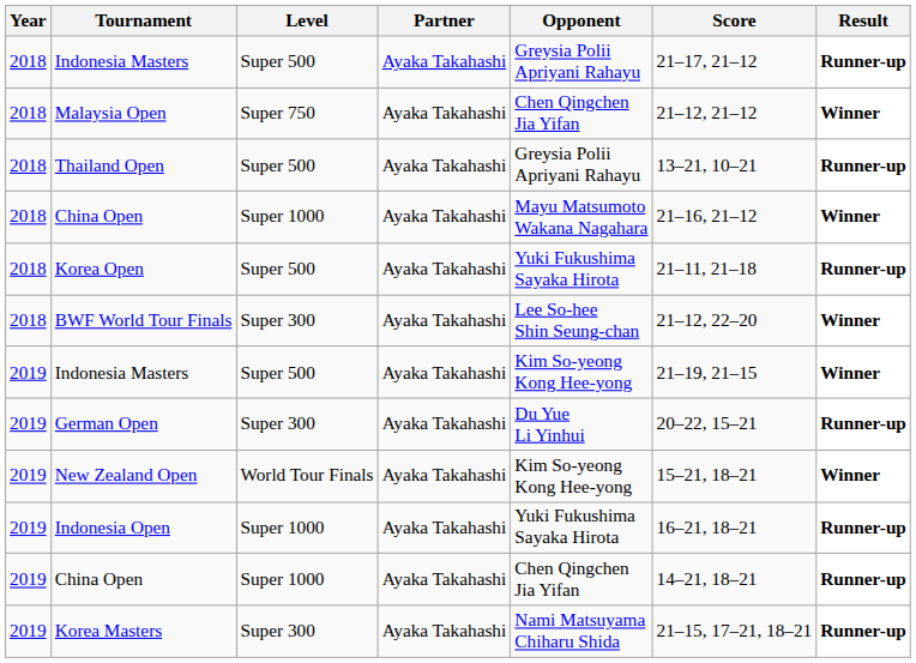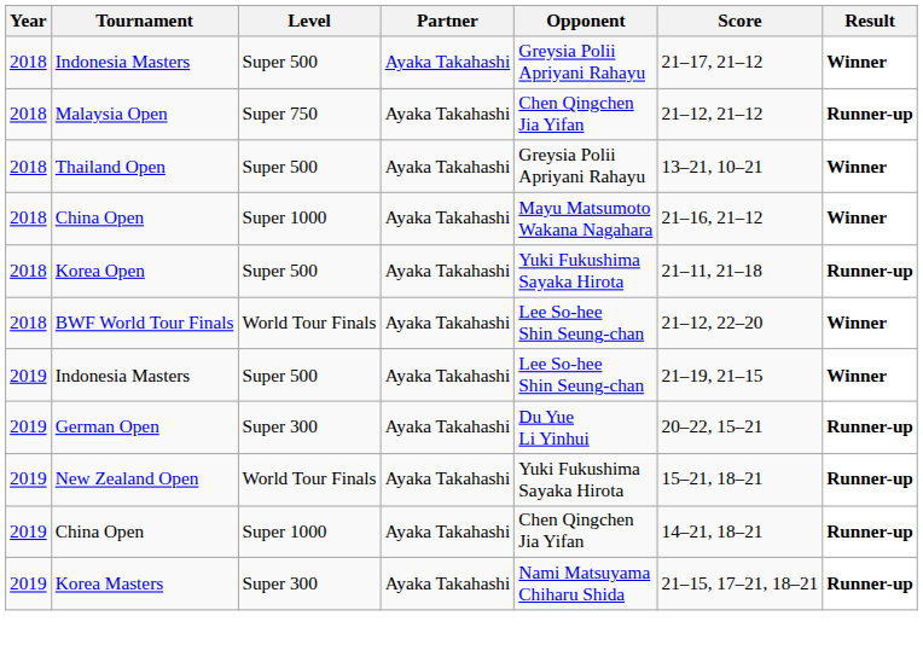 <table class="sortable wikitable" style="font-size: 90%">
 <tr>
 <th>Year</th>
 <th>Tournament</th>
 <th>Level</th>
 <th>Partner</th>
 <th>Opponent</th>
 <th>Score</th>
 <th>Result</th>
 </tr>
 <tr>
 <td align="center"><a href='#'>2018</a></td>
 <td align="left"><a href='#'>Indonesia Masters</a></td>
 <td align="left">Super 500</td>
 <td align="left"> <a href='#'>Ayaka Takahashi</a></td>
 <td align="left"> <a href='#'>Greysia Polii</a> <br>  <a href='#'>Apriyani Rahayu</a></td>
 <td align="left">21–17, 21–12</td>
-<td style="text-align:left; background:white"> <strong>Runner-up</strong></td>
+<td style="text-align:left; background:white"> <strong>Winner</strong></td>
 </tr>
 <tr>
 <td align="center"><a href='#'>2018</a></td>
 <td align="left"><a href='#'>Malaysia Open</a></td>
 <td align="left">Super 750</td>
 <td align="left"> Ayaka Takahashi</td>
 <td align="left"> <a href='#'>Chen Qingchen</a> <br>  <a href='#'>Jia Yifan</a></td>
 <td align="left">21–12, 21–12</td>
-<td style="text-align:left; background:white"> <strong>Winner</strong></td>
+<td style="text-align:left; background:white"> <strong>Runner-up</strong></td>
 </tr>
 <tr>
 <td align="center"><a href='#'>2018</a></td>
 <td align="left"><a href='#'>Thailand Open</a></td>
 <td align="left">Super 500</td>
 <td align="left"> Ayaka Takahashi</td>
 <td align="left"> Greysia Polii <br>  Apriyani Rahayu</td>
 <td align="left">13–21, 10–21</td>
-<td style="text-align:left; background:white"> <strong>Runner-up</strong></td>
+<td style="text-align:left; background:white"> <strong>Winner</strong></td>
 </tr>
 <tr>
 <td align="center"><a href='#'>2018</a></td>
 <td align="left"><a href='#'>China Open</a></td>
 <td align="left">Super 1000</td>
 <td align="left"> Ayaka Takahashi</td>
 <td align="left"> <a href='#'>Mayu Matsumoto</a> <br>  <a href='#'>Wakana Nagahara</a></td>
 <td align="left">21–16, 21–12</td>
 <td style="text-align:left; background:white"> <strong>Winner</strong></td>
 </tr>
 <tr>
 <td align="center"><a href='#'>2018</a></td>
 <td align="left"><a href='#'>Korea Open</a></td>
 <td align="left">Super 500</td>
 <td align="left"> Ayaka Takahashi</td>
 <td align="left"> <a href='#'>Yuki Fukushima</a> <br>  <a href='#'>Sayaka Hirota</a></td>
 <td align="left">21–11, 21–18</td>
 <td style="text-align:left; background:white"> <strong>Runner-up</strong></td>
 </tr>
 <tr>
 <td align="center"><a href='#'>2018</a></td>
 <td align="left"><a href='#'>BWF World Tour Finals</a></td>
-<td align="left">Super 300</td>
+<td align="left">World Tour Finals</td>
 <td align="left"> Ayaka Takahashi</td>
 <td align="left"> <a href='#'>Lee So-hee</a> <br>  <a href='#'>Shin Seung-chan</a></td>
 <td align="left">21–12, 22–20</td>
 <td style="text-align:left; background:white"> <strong>Winner</strong></td>
 </tr>
 <tr>
 <td align="center"><a href='#'>2019</a></td>
 <td align="left">Indonesia Masters</td>
 <td align="left">Super 500</td>
 <td align="left"> Ayaka Takahashi</td>
-<td align="left"> <a href='#'>Kim So-yeong</a> <br>  <a href='#'>Kong Hee-yong</a></td>
+<td align="left"> <a href='#'>Lee So-hee</a> <br>  <a href='#'>Shin Seung-chan</a></td>
 <td align="left">21–19, 21–15</td>
 <td style="text-align:left; background:white"> <strong>Winner</strong></td>
 </tr>
 <tr>
 <td align="center"><a href='#'>2019</a></td>
 <td align="left"><a href='#'>German Open</a></td>
 <td align="left">Super 300</td>
 <td align="left"> Ayaka Takahashi</td>
 <td align="left"> <a href='#'>Du Yue</a> <br>  <a href='#'>Li Yinhui</a></td>
 <td align="left">20–22, 15–21</td>
 <td style="text-align:left; background:white"> <strong>Runner-up</strong></td>
 </tr>
 <tr>
 <td align="center"><a href='#'>2019</a></td>
 <td align="left"><a href='#'>New Zealand Open</a></td>
 <td align="left">World Tour Finals</td>
 <td align="left"> Ayaka Takahashi</td>
-<td align="left"> Kim So-yeong <br>  Kong Hee-yong</td>
+<td align="left"> Yuki Fukushima <br>  Sayaka Hirota</td>
 <td align="left">15–21, 18–21</td>
-<td style="text-align:left; background:white"> <strong>Winner</strong></td>
-</tr>
-<tr>
-<td align="center"><a href='#'>2019</a></td>
-<td align="left"><a href='#'>Indonesia Open</a></td>
-<td align="left">Super 1000</td>
-<td align="left"> Ayaka Takahashi</td>
-<td align="left"> Yuki Fukushima <br>  Sayaka Hirota</td>
-<td align="left">16–21, 18–21</td>
 <td style="text-align:left; background:white"> <strong>Runner-up</strong></td>
 </tr>
 <tr>
 <td align="center"><a href='#'>2019</a></td>
 <td align="left">China Open</td>
 <td align="left">Super 1000</td>
 <td align="left"> Ayaka Takahashi</td>
 <td align="left"> Chen Qingchen <br>  Jia Yifan</td>
 <td align="left">14–21, 18–21</td>
 <td style="text-align:left; background:white"> <strong>Runner-up</strong></td>
 </tr>
 <tr>
 <td align="center"><a href='#'>2019</a></td>
 <td align="left"><a href='#'>Korea Masters</a></td>
 <td align="left">Super 300</td>
 <td align="left"> Ayaka Takahashi</td>
 <td align="left"> <a href='#'>Nami Matsuyama</a> <br>  <a href='#'>Chiharu Shida</a></td>
 <td align="left">21–15, 17–21, 18–21</td>
 <td style="text-align:left; background:white"> <strong>Runner-up</strong></td>
 </tr>
 </table>
